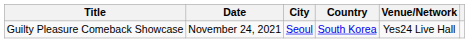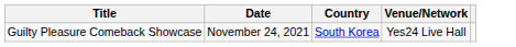 <table class="wikitable" style="text-align:center">
 <tr>
 <th>Title</th>
 <th>Date</th>
-<th>City</th>
 <th>Country</th>
 <th>Venue/Network</th>
 <th></th>
 </tr>
 <tr>
 <td>Guilty Pleasure Comeback Showcase</td>
 <td>November 24, 2021</td>
-<td><a href='#'>Seoul</a></td>
 <td><a href='#'>South Korea</a></td>
 <td>Yes24 Live Hall</td>
 <td></td>
 </tr>
 </table>
